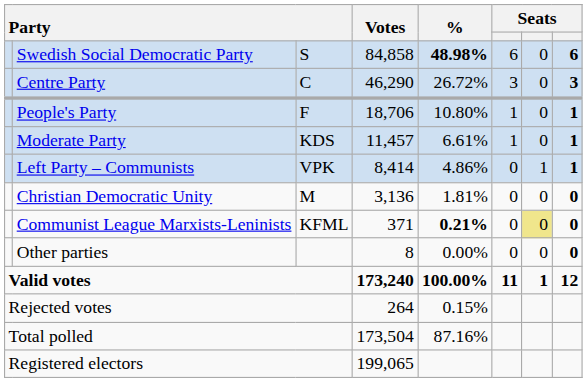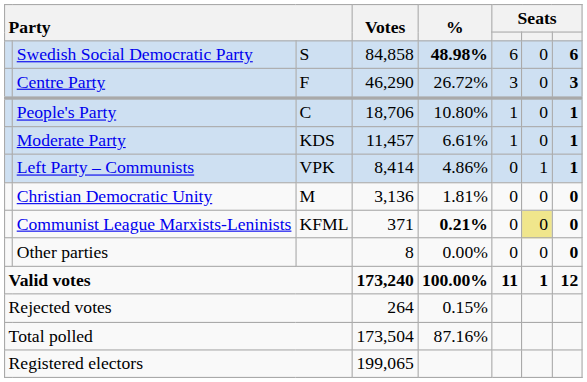 <table class="wikitable" border="1" style="text-align:right;">
 <tr>
 <th style="text-align:left;" valign=bottom rowspan=2 colspan=3>Party</th>
 <th align=center valign=bottom rowspan=2 width="50">Votes</th>
 <th align=center valign=bottom rowspan=2 width="50">%</th>
 <th colspan=3>Seats</th>
 </tr>
 <tr>
 <th align=center valign=bottom width="20"><small></small></th>
 <th align=center valign=bottom width="20"><small><a href='#'></a></small></th>
 <th align=center valign=bottom width="20"><small></small></th>
 </tr>
 <tr style="background:#CEE0F2;">
 <td></td>
 <td align=left style="white-space: nowrap;"><a href='#'>Swedish Social Democratic Party</a></td>
 <td align=left>S</td>
 <td>84,858</td>
 <td><strong>48.98%</strong></td>
 <td>6</td>
 <td>0</td>
 <td><strong>6</strong></td>
 </tr>
 <tr style="background:#CEE0F2;">
 <td></td>
 <td align=left><a href='#'>Centre Party</a></td>
-<td align=left>C</td>
+<td align=left>F</td>
 <td>46,290</td>
 <td>26.72%</td>
 <td>3</td>
 <td>0</td>
 <td><strong>3</strong></td>
 </tr>
 <tr style="background:#CEE0F2; border-top:3px solid darkgray;">
 <td></td>
 <td align=left><a href='#'>People's Party</a></td>
-<td align=left>F</td>
+<td align=left>C</td>
 <td>18,706</td>
 <td>10.80%</td>
 <td>1</td>
 <td>0</td>
 <td><strong>1</strong></td>
 </tr>
 <tr style="background:#CEE0F2;">
 <td></td>
 <td align=left><a href='#'>Moderate Party</a></td>
 <td align=left>KDS</td>
 <td>11,457</td>
 <td>6.61%</td>
 <td>1</td>
 <td>0</td>
 <td><strong>1</strong></td>
 </tr>
 <tr style="background:#CEE0F2;">
 <td></td>
 <td align=left><a href='#'>Left Party – Communists</a></td>
 <td align=left>VPK</td>
 <td>8,414</td>
 <td>4.86%</td>
 <td>0</td>
 <td>1</td>
 <td><strong>1</strong></td>
 </tr>
 <tr>
 <td></td>
 <td align=left><a href='#'>Christian Democratic Unity</a></td>
 <td align=left>M</td>
 <td>3,136</td>
 <td>1.81%</td>
 <td>0</td>
 <td>0</td>
 <td><strong>0</strong></td>
 </tr>
 <tr>
 <td></td>
 <td align=left><a href='#'>Communist League Marxists-Leninists</a></td>
 <td align=left>KFML</td>
 <td>371</td>
 <td><strong>0.21%</strong></td>
 <td>0</td>
 <td style="background: khaki;">0</td>
 <td><strong>0</strong></td>
 </tr>
 <tr>
 <td></td>
 <td align=left>Other parties</td>
 <td></td>
 <td>8</td>
 <td>0.00%</td>
 <td>0</td>
 <td>0</td>
 <td><strong>0</strong></td>
 </tr>
 <tr style="font-weight:bold">
 <td align=left colspan=3>Valid votes</td>
 <td>173,240</td>
 <td>100.00%</td>
 <td>11</td>
 <td>1</td>
 <td>12</td>
 </tr>
 <tr>
 <td align=left colspan=3>Rejected votes</td>
 <td>264</td>
 <td>0.15%</td>
 <td></td>
 <td></td>
 <td></td>
 </tr>
 <tr>
 <td align=left colspan=3>Total polled</td>
 <td>173,504</td>
 <td>87.16%</td>
 <td></td>
 <td></td>
 <td></td>
 </tr>
 <tr>
 <td align=left colspan=3>Registered electors</td>
 <td>199,065</td>
 <td></td>
 <td></td>
 <td></td>
 <td></td>
 </tr>
 </table>
